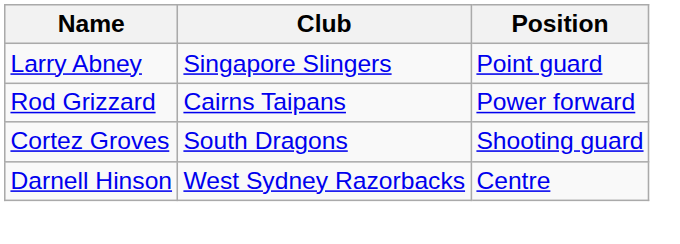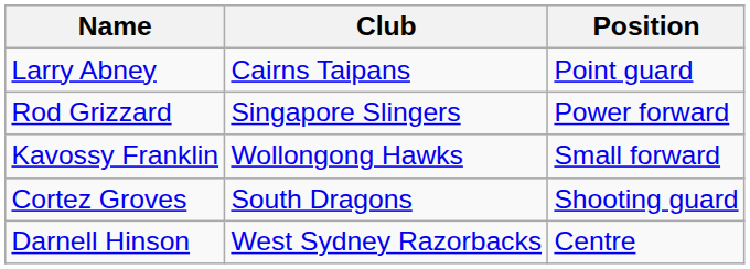 <table class="wikitable">
 <tr>
 <th>Name</th>
 <th>Club</th>
 <th>Position</th>
 </tr>
 <tr>
 <td><a href='#'>Larry Abney</a></td>
-<td><a href='#'>Singapore Slingers</a></td>
+<td><a href='#'>Cairns Taipans</a></td>
 <td><a href='#'>Point guard</a></td>
 </tr>
 <tr>
 <td><a href='#'>Rod Grizzard</a></td>
-<td><a href='#'>Cairns Taipans</a></td>
+<td><a href='#'>Singapore Slingers</a></td>
 <td><a href='#'>Power forward</a></td>
+</tr>
+<tr>
+<td><a href='#'>Kavossy Franklin</a></td>
+<td><a href='#'>Wollongong Hawks</a></td>
+<td><a href='#'>Small forward</a></td>
 </tr>
 <tr>
 <td><a href='#'>Cortez Groves</a></td>
 <td><a href='#'>South Dragons</a></td>
 <td><a href='#'>Shooting guard</a></td>
 </tr>
 <tr>
 <td><a href='#'>Darnell Hinson</a></td>
 <td><a href='#'>West Sydney Razorbacks</a></td>
 <td><a href='#'>Centre</a></td>
 </tr>
 </table>
